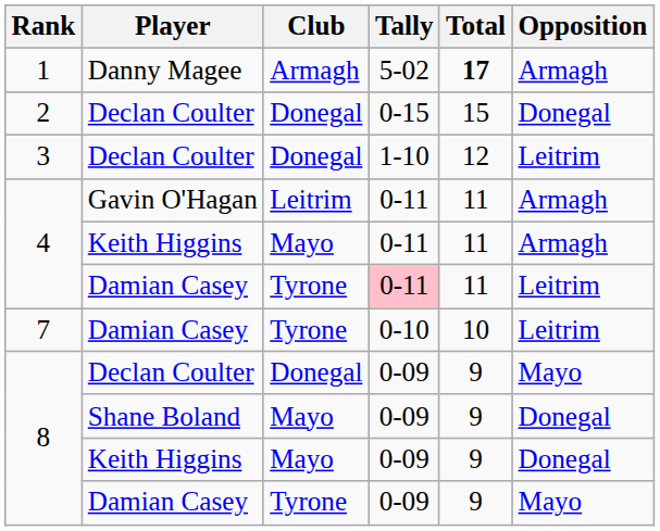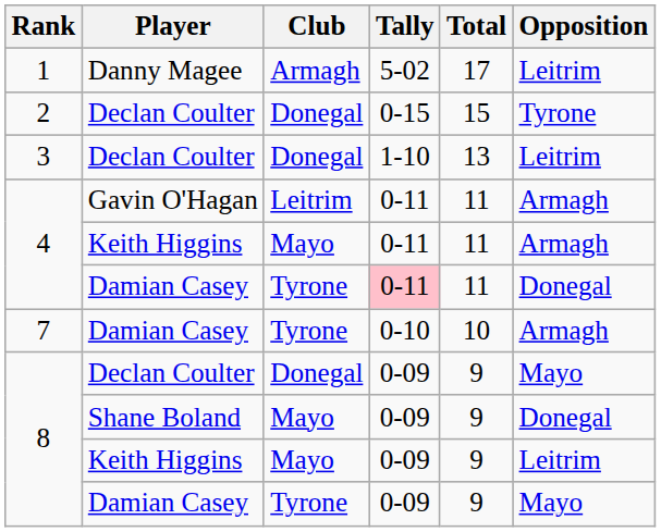 <table class="wikitable">
 <tr>
 <th>Rank</th>
 <th>Player</th>
 <th>Club</th>
 <th>Tally</th>
 <th>Total</th>
 <th>Opposition</th>
 </tr>
 <tr>
 <td rowspan="1" style="text-align:center;">1</td>
 <td>Danny Magee</td>
 <td><a href='#'>Armagh</a></td>
 <td align=center>5-02</td>
-<td align=center><strong>17</strong></td>
-<td><a href='#'>Armagh</a></td>
+<td align=center>17</td>
+<td><a href='#'>Leitrim</a></td>
 </tr>
 <tr>
 <td rowspan="1" style="text-align:center;">2</td>
 <td><a href='#'>Declan Coulter</a></td>
 <td><a href='#'>Donegal</a></td>
 <td align=center>0-15</td>
 <td align=center>15</td>
-<td><a href='#'>Donegal</a></td>
+<td><a href='#'>Tyrone</a></td>
 </tr>
 <tr>
 <td rowspan="1" style="text-align:center;">3</td>
 <td><a href='#'>Declan Coulter</a></td>
 <td><a href='#'>Donegal</a></td>
 <td align=center>1-10</td>
-<td align=center>12</td>
+<td align=center>13</td>
 <td><a href='#'>Leitrim</a></td>
 </tr>
 <tr>
 <td rowspan="3" style="text-align:center;">4</td>
 <td>Gavin O'Hagan</td>
 <td><a href='#'>Leitrim</a></td>
 <td align=center>0-11</td>
 <td align=center>11</td>
 <td><a href='#'>Armagh</a></td>
 </tr>
 <tr>
 <td><a href='#'>Keith Higgins</a></td>
 <td><a href='#'>Mayo</a></td>
 <td align=center>0-11</td>
 <td align=center>11</td>
 <td><a href='#'>Armagh</a></td>
 </tr>
 <tr>
 <td><a href='#'>Damian Casey</a></td>
 <td><a href='#'>Tyrone</a></td>
 <td align=center style="background: pink;">0-11</td>
 <td align=center>11</td>
-<td><a href='#'>Leitrim</a></td>
+<td><a href='#'>Donegal</a></td>
 </tr>
 <tr>
 <td rowspan="1" style="text-align:center;">7</td>
 <td><a href='#'>Damian Casey</a></td>
 <td><a href='#'>Tyrone</a></td>
 <td align=center>0-10</td>
 <td align=center>10</td>
-<td><a href='#'>Leitrim</a></td>
+<td><a href='#'>Armagh</a></td>
 </tr>
 <tr>
 <td rowspan="4" style="text-align:center;">8</td>
 <td><a href='#'>Declan Coulter</a></td>
 <td><a href='#'>Donegal</a></td>
 <td align=center>0-09</td>
 <td align=center>9</td>
 <td><a href='#'>Mayo</a></td>
 </tr>
 <tr>
 <td><a href='#'>Shane Boland</a></td>
 <td><a href='#'>Mayo</a></td>
 <td align=center>0-09</td>
 <td align=center>9</td>
 <td><a href='#'>Donegal</a></td>
 </tr>
 <tr>
 <td><a href='#'>Keith Higgins</a></td>
 <td><a href='#'>Mayo</a></td>
 <td align=center>0-09</td>
 <td align=center>9</td>
-<td><a href='#'>Donegal</a></td>
+<td><a href='#'>Leitrim</a></td>
 </tr>
 <tr>
 <td><a href='#'>Damian Casey</a></td>
 <td><a href='#'>Tyrone</a></td>
 <td align=center>0-09</td>
 <td align=center>9</td>
 <td><a href='#'>Mayo</a></td>
 </tr>
 </table>
